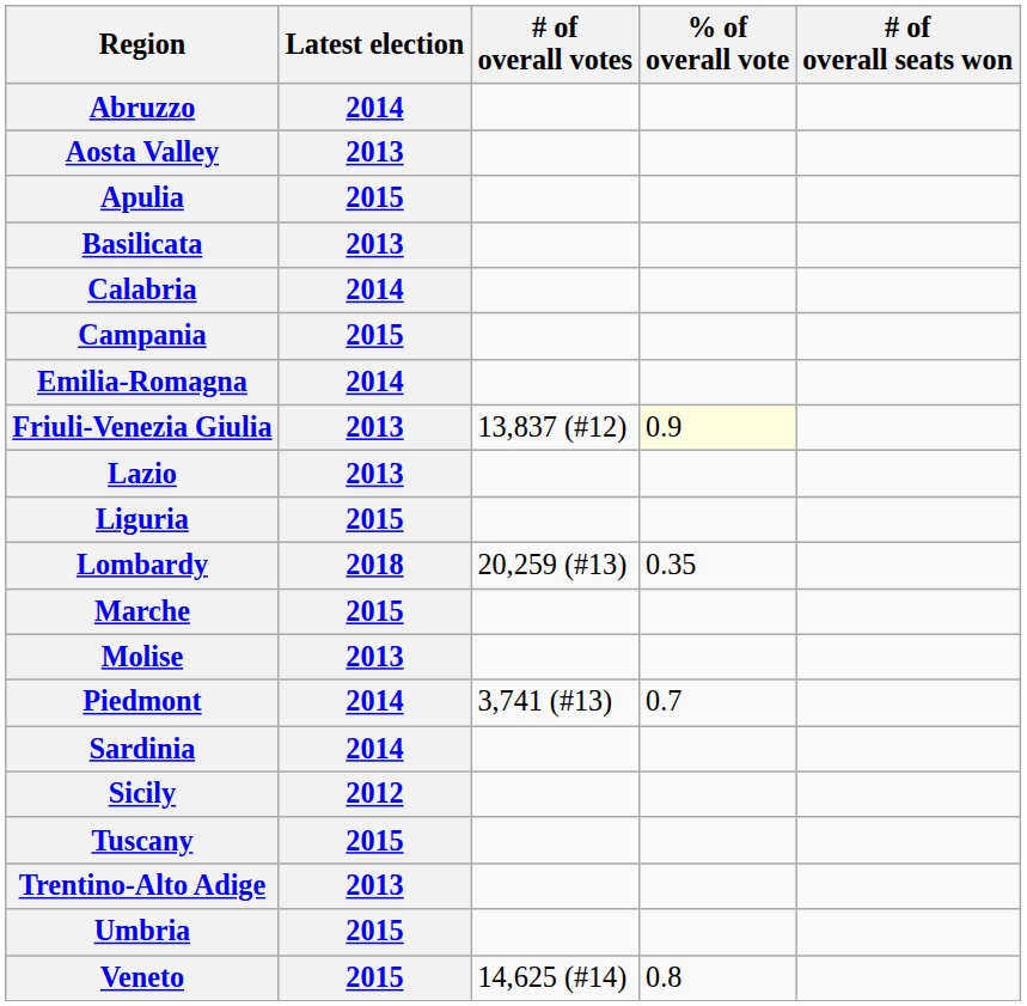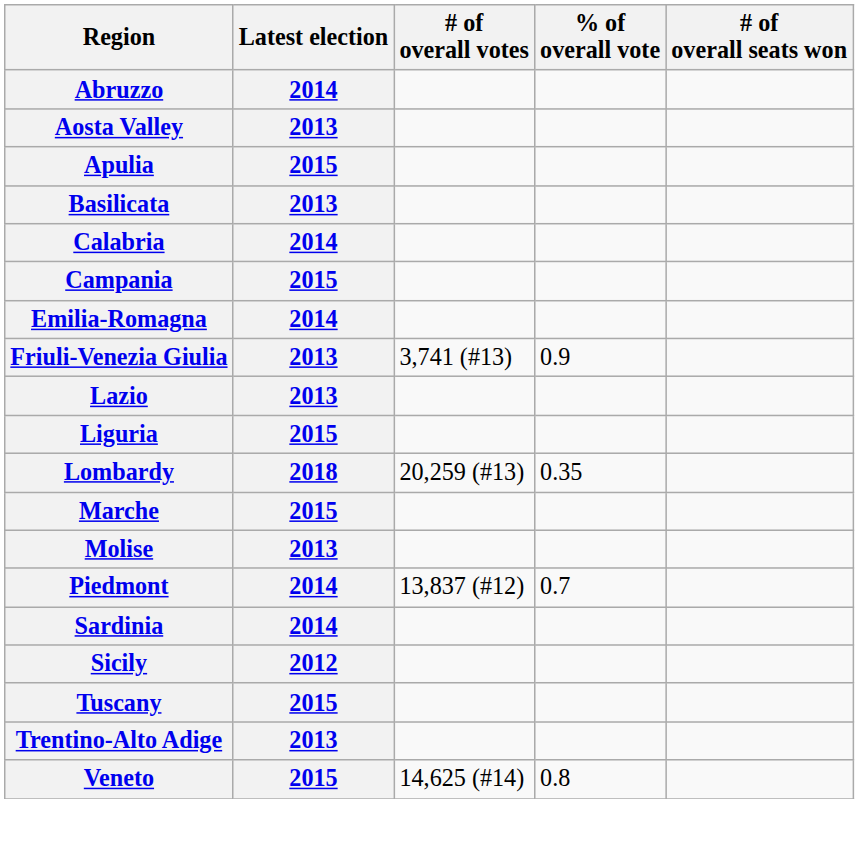 <table class=wikitable>
 <tr>
 <th>Region</th>
 <th>Latest election</th>
 <th># of<br>overall votes</th>
 <th>% of<br>overall vote</th>
 <th># of<br>overall seats won</th>
 </tr>
 <tr>
 <th><a href='#'>Abruzzo</a></th>
 <th><a href='#'>2014</a></th>
 <td></td>
 <td></td>
 <td></td>
 </tr>
 <tr>
 <th><a href='#'>Aosta Valley</a></th>
 <th><a href='#'>2013</a></th>
 <td></td>
 <td></td>
 <td></td>
 </tr>
 <tr>
 <th><a href='#'>Apulia</a></th>
 <th><a href='#'>2015</a></th>
 <td></td>
 <td></td>
 <td></td>
 </tr>
 <tr>
 <th><a href='#'>Basilicata</a></th>
 <th><a href='#'>2013</a></th>
 <td></td>
 <td></td>
 <td></td>
 </tr>
 <tr>
 <th><a href='#'>Calabria</a></th>
 <th><a href='#'>2014</a></th>
 <td></td>
 <td></td>
 <td></td>
 </tr>
 <tr>
 <th><a href='#'>Campania</a></th>
 <th><a href='#'>2015</a></th>
 <td></td>
 <td></td>
 <td></td>
 </tr>
 <tr>
 <th><a href='#'>Emilia-Romagna</a></th>
 <th><a href='#'>2014</a></th>
 <td></td>
 <td></td>
 <td></td>
 </tr>
 <tr>
 <th><a href='#'>Friuli-Venezia Giulia</a></th>
 <th><a href='#'>2013</a></th>
-<td>13,837 (#12)</td>
-<td style="background: lightyellow;">0.9</td>
+<td>3,741 (#13)</td>
+<td>0.9</td>
 <td></td>
 </tr>
 <tr>
 <th><a href='#'>Lazio</a></th>
 <th><a href='#'>2013</a></th>
 <td></td>
 <td></td>
 <td></td>
 </tr>
 <tr>
 <th><a href='#'>Liguria</a></th>
 <th><a href='#'>2015</a></th>
 <td></td>
 <td></td>
 <td></td>
 </tr>
 <tr>
 <th><a href='#'>Lombardy</a></th>
 <th><a href='#'>2018</a></th>
 <td>20,259 (#13)</td>
 <td>0.35</td>
 <td></td>
 </tr>
 <tr>
 <th><a href='#'>Marche</a></th>
 <th><a href='#'>2015</a></th>
 <td></td>
 <td></td>
 <td></td>
 </tr>
 <tr>
 <th><a href='#'>Molise</a></th>
 <th><a href='#'>2013</a></th>
 <td></td>
 <td></td>
 <td></td>
 </tr>
 <tr>
 <th><a href='#'>Piedmont</a></th>
 <th><a href='#'>2014</a></th>
-<td>3,741 (#13)</td>
+<td>13,837 (#12)</td>
 <td>0.7</td>
 <td></td>
 </tr>
 <tr>
 <th><a href='#'>Sardinia</a></th>
 <th><a href='#'>2014</a></th>
 <td></td>
 <td></td>
 <td></td>
 </tr>
 <tr>
 <th><a href='#'>Sicily</a></th>
 <th><a href='#'>2012</a></th>
 <td></td>
 <td></td>
 <td></td>
 </tr>
 <tr>
 <th><a href='#'>Tuscany</a></th>
 <th><a href='#'>2015</a></th>
 <td></td>
 <td></td>
 <td></td>
 </tr>
 <tr>
 <th><a href='#'>Trentino-Alto Adige</a></th>
 <th><a href='#'>2013</a></th>
 <td></td>
 <td></td>
 <td></td>
 </tr>
 <tr>
-<th><a href='#'>Umbria</a></th>
-<th><a href='#'>2015</a></th>
-<td></td>
-<td></td>
-<td></td>
-</tr>
-<tr>
 <th><a href='#'>Veneto</a></th>
 <th><a href='#'>2015</a></th>
 <td>14,625 (#14)</td>
 <td>0.8</td>
 <td></td>
 </tr>
 </table>
